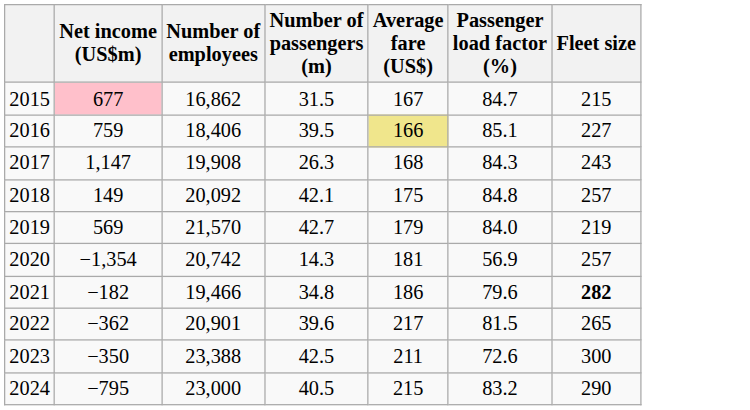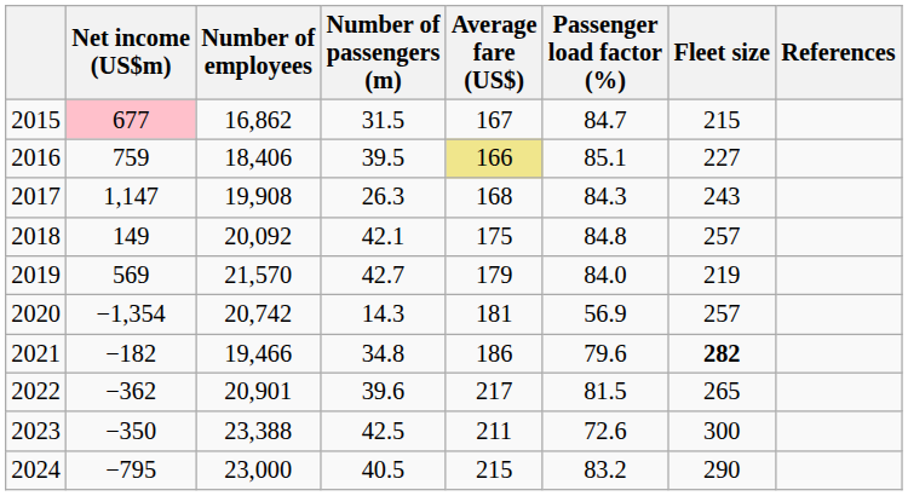 <table class="wikitable" style="text-align:center;">
 <tr>
 <th></th>
 <th>Net income<br>(US$m)</th>
 <th>Number of<br>employees</th>
 <th>Number of<br>passengers<br>(m)</th>
 <th>Average<br>fare<br>(US$)</th>
 <th>Passenger<br>load factor<br>(%)</th>
 <th>Fleet size</th>
+<th>References</th>
 </tr>
 <tr>
 <td style="text-align:left;">2015</td>
 <td style="background: pink;">677</td>
 <td>16,862</td>
 <td>31.5</td>
 <td>167</td>
 <td>84.7</td>
 <td>215</td>
+<td></td>
 </tr>
 <tr>
 <td style="text-align:left;">2016</td>
 <td>759</td>
 <td>18,406</td>
 <td>39.5</td>
 <td style="background: khaki;">166</td>
 <td>85.1</td>
 <td>227</td>
+<td></td>
 </tr>
 <tr>
 <td style="text-align:left;">2017</td>
 <td>1,147</td>
 <td>19,908</td>
 <td>26.3</td>
 <td>168</td>
 <td>84.3</td>
 <td>243</td>
+<td></td>
 </tr>
 <tr>
 <td style="text-align:left;">2018</td>
 <td>149</td>
 <td>20,092</td>
 <td>42.1</td>
 <td>175</td>
 <td>84.8</td>
 <td>257</td>
+<td></td>
 </tr>
 <tr>
 <td style="text-align:left;">2019</td>
 <td>569</td>
 <td>21,570</td>
 <td>42.7</td>
 <td>179</td>
 <td>84.0</td>
 <td>219</td>
+<td></td>
 </tr>
 <tr>
 <td style="text-align:left;">2020</td>
 <td><span>−1,354</span></td>
 <td>20,742</td>
 <td>14.3</td>
 <td>181</td>
 <td>56.9</td>
 <td>257</td>
+<td></td>
 </tr>
 <tr>
 <td style="text-align:left;">2021</td>
 <td><span>−182</span></td>
 <td>19,466</td>
 <td>34.8</td>
 <td>186</td>
 <td>79.6</td>
 <td><strong>282</strong></td>
+<td></td>
 </tr>
 <tr>
 <td>2022</td>
 <td><span>−362</span></td>
 <td>20,901</td>
 <td>39.6</td>
 <td>217</td>
 <td>81.5</td>
 <td>265</td>
+<td></td>
 </tr>
 <tr>
 <td>2023</td>
 <td><span>−350</span></td>
 <td>23,388</td>
 <td>42.5</td>
 <td>211</td>
 <td>72.6</td>
 <td>300</td>
+<td></td>
 </tr>
 <tr>
 <td>2024</td>
 <td><span>−795</span></td>
 <td>23,000</td>
 <td>40.5</td>
 <td>215</td>
 <td>83.2</td>
 <td>290</td>
+<td></td>
 </tr>
 </table>
